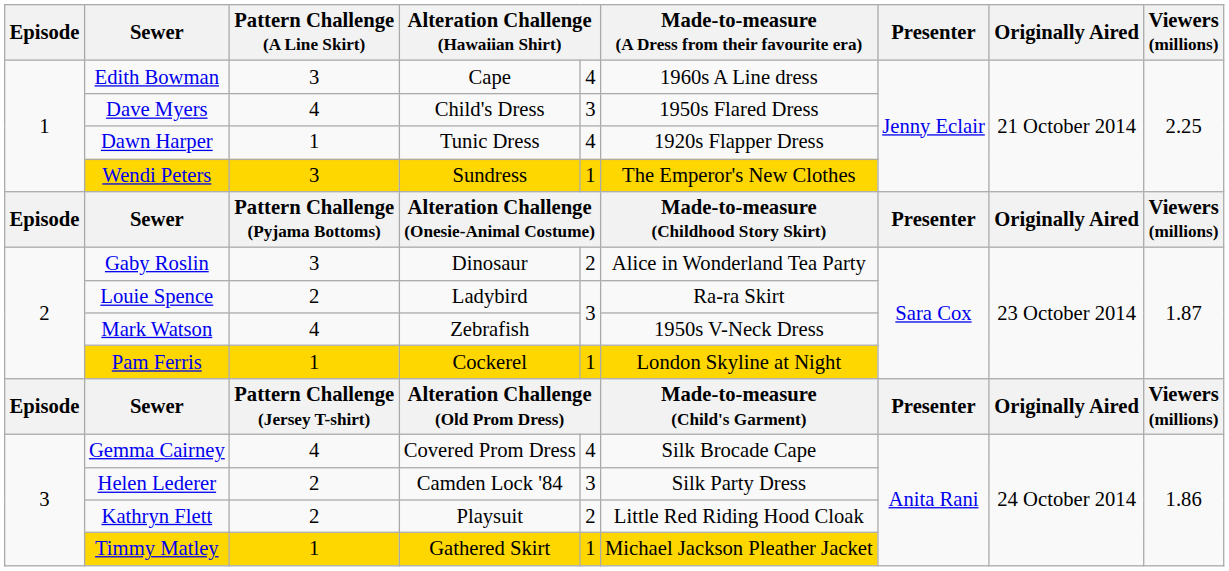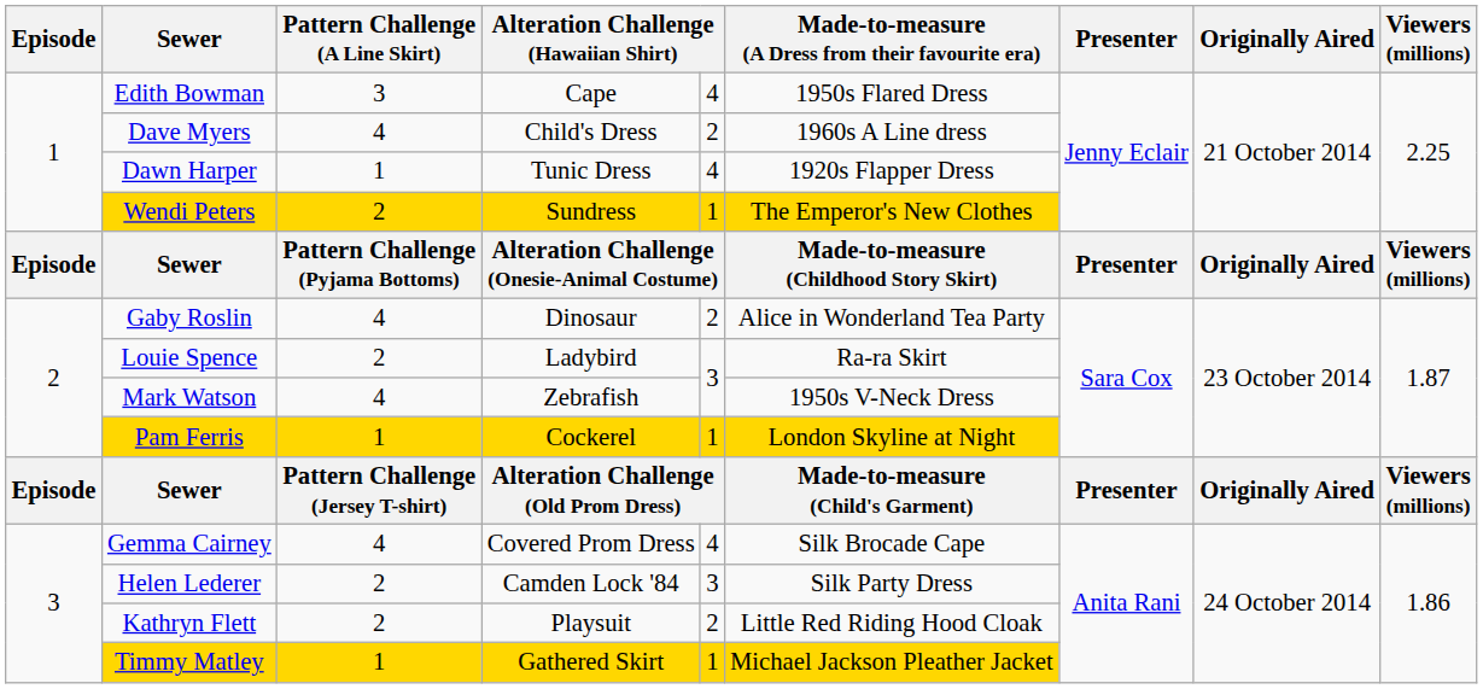 <table class="wikitable" style="text-align:center">
 <tr>
 <th>Episode</th>
 <th>Sewer</th>
 <th>Pattern Challenge<br><small>(A Line Skirt)</small></th>
 <th colspan="2">Alteration Challenge<br><small>(Hawaiian Shirt)</small></th>
 <th>Made-to-measure<br><small>(A Dress from their favourite era)</small></th>
 <th>Presenter</th>
 <th>Originally Aired</th>
 <th>Viewers<br><small>(millions)</small></th>
 </tr>
 <tr>
 <td rowspan="4">1</td>
 <td><a href='#'>Edith Bowman</a></td>
 <td>3</td>
 <td>Cape</td>
 <td>4</td>
-<td>1960s A Line dress</td>
+<td>1950s Flared Dress</td>
 <td rowspan="4"><a href='#'>Jenny Eclair</a></td>
 <td rowspan="4">21 October 2014</td>
 <td rowspan="4">2.25</td>
 </tr>
 <tr>
 <td><a href='#'>Dave Myers</a></td>
 <td>4</td>
 <td>Child's Dress</td>
-<td>3</td>
-<td>1950s Flared Dress</td>
+<td>2</td>
+<td>1960s A Line dress</td>
 </tr>
 <tr>
 <td><a href='#'>Dawn Harper</a></td>
 <td>1</td>
 <td>Tunic Dress</td>
 <td>4</td>
 <td>1920s Flapper Dress</td>
 </tr>
 <tr style="background:Gold">
 <td><a href='#'>Wendi Peters</a></td>
-<td>3</td>
+<td>2</td>
 <td>Sundress</td>
 <td>1</td>
 <td>The Emperor's New Clothes</td>
 </tr>
 <tr>
 <th>Episode</th>
 <th>Sewer</th>
 <th>Pattern Challenge<br><small>(Pyjama Bottoms)</small></th>
 <th colspan="2">Alteration Challenge<br><small>(Onesie-Animal Costume)</small></th>
 <th>Made-to-measure<br><small>(Childhood Story Skirt)</small></th>
 <th>Presenter</th>
 <th>Originally Aired</th>
 <th>Viewers<br><small>(millions)</small></th>
 </tr>
 <tr>
 <td rowspan="4">2</td>
 <td><a href='#'>Gaby Roslin</a></td>
-<td>3</td>
+<td>4</td>
 <td>Dinosaur</td>
 <td>2</td>
 <td>Alice in Wonderland Tea Party</td>
 <td rowspan="4"><a href='#'>Sara Cox</a></td>
 <td rowspan="4">23 October 2014</td>
 <td rowspan="4">1.87</td>
 </tr>
 <tr>
 <td><a href='#'>Louie Spence</a></td>
 <td>2</td>
 <td>Ladybird</td>
 <td rowspan="2">3</td>
 <td>Ra-ra Skirt</td>
 </tr>
 <tr>
 <td><a href='#'>Mark Watson</a></td>
 <td>4</td>
 <td>Zebrafish</td>
 <td>1950s V-Neck Dress</td>
 </tr>
 <tr style="background:Gold">
 <td><a href='#'>Pam Ferris</a></td>
 <td>1</td>
 <td>Cockerel</td>
 <td>1</td>
 <td>London Skyline at Night</td>
 </tr>
 <tr>
 <th>Episode</th>
 <th>Sewer</th>
 <th>Pattern Challenge<br><small>(Jersey T-shirt)</small></th>
 <th colspan="2">Alteration Challenge<br><small>(Old Prom Dress)</small></th>
 <th>Made-to-measure<br><small>(Child's Garment)</small></th>
 <th>Presenter</th>
 <th>Originally Aired</th>
 <th>Viewers<br><small>(millions)</small></th>
 </tr>
 <tr>
 <td rowspan="4">3</td>
 <td><a href='#'>Gemma Cairney</a></td>
 <td>4</td>
 <td>Covered Prom Dress</td>
 <td>4</td>
 <td>Silk Brocade Cape</td>
 <td rowspan=4><a href='#'>Anita Rani</a></td>
 <td rowspan="4">24 October 2014</td>
 <td rowspan="4">1.86</td>
 </tr>
 <tr>
 <td><a href='#'>Helen Lederer</a></td>
 <td>2</td>
 <td>Camden Lock '84</td>
 <td>3</td>
 <td>Silk Party Dress</td>
 </tr>
 <tr>
 <td><a href='#'>Kathryn Flett</a></td>
 <td>2</td>
 <td>Playsuit</td>
 <td>2</td>
 <td>Little Red Riding Hood Cloak</td>
 </tr>
 <tr style="background:Gold">
 <td><a href='#'>Timmy Matley</a></td>
 <td>1</td>
 <td>Gathered Skirt</td>
 <td>1</td>
 <td>Michael Jackson Pleather Jacket</td>
 </tr>
 </table>
